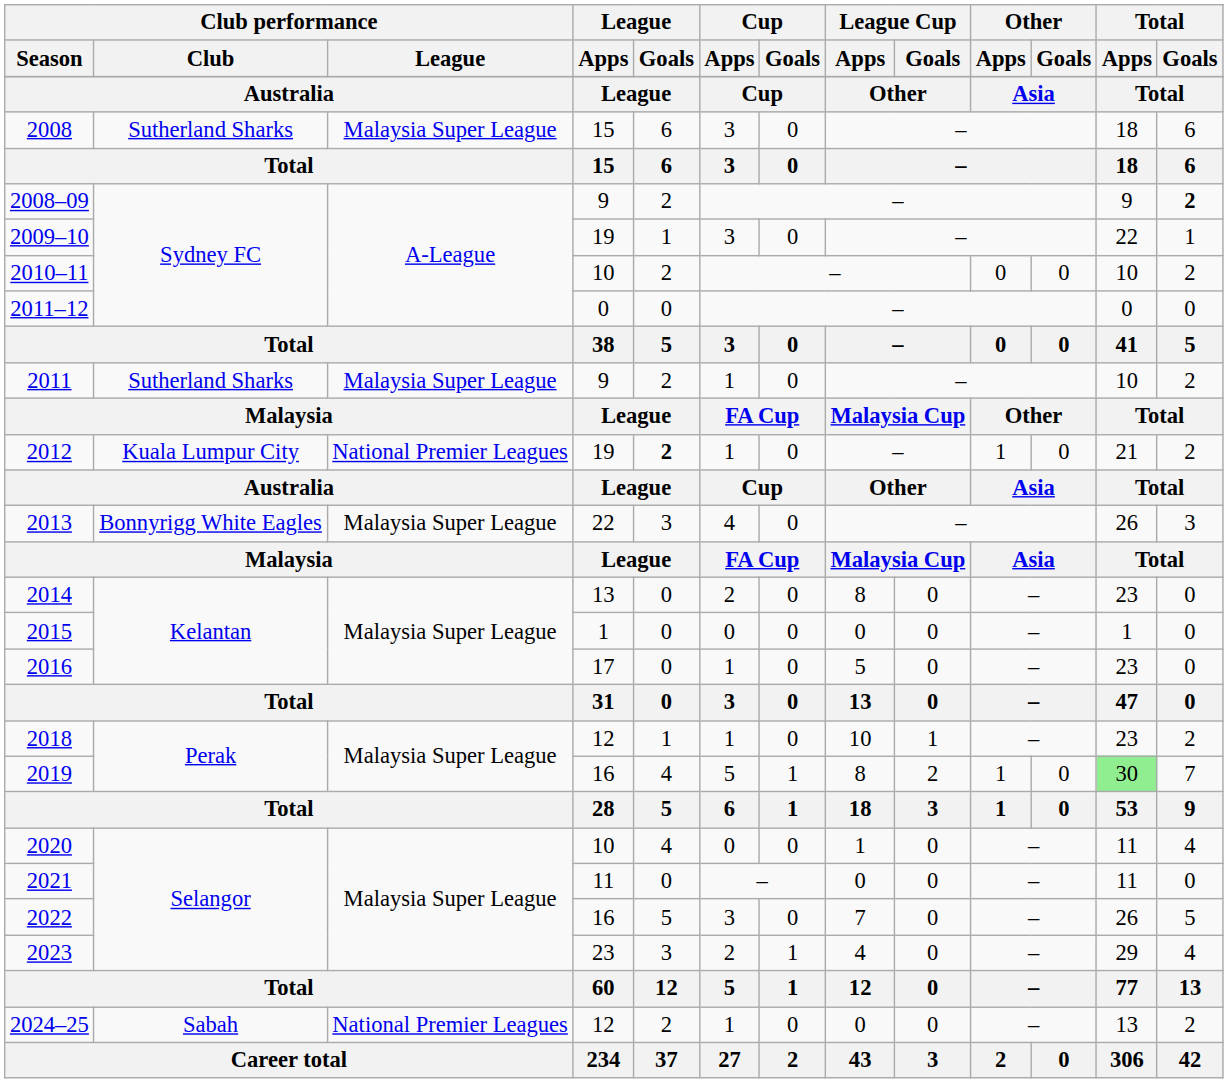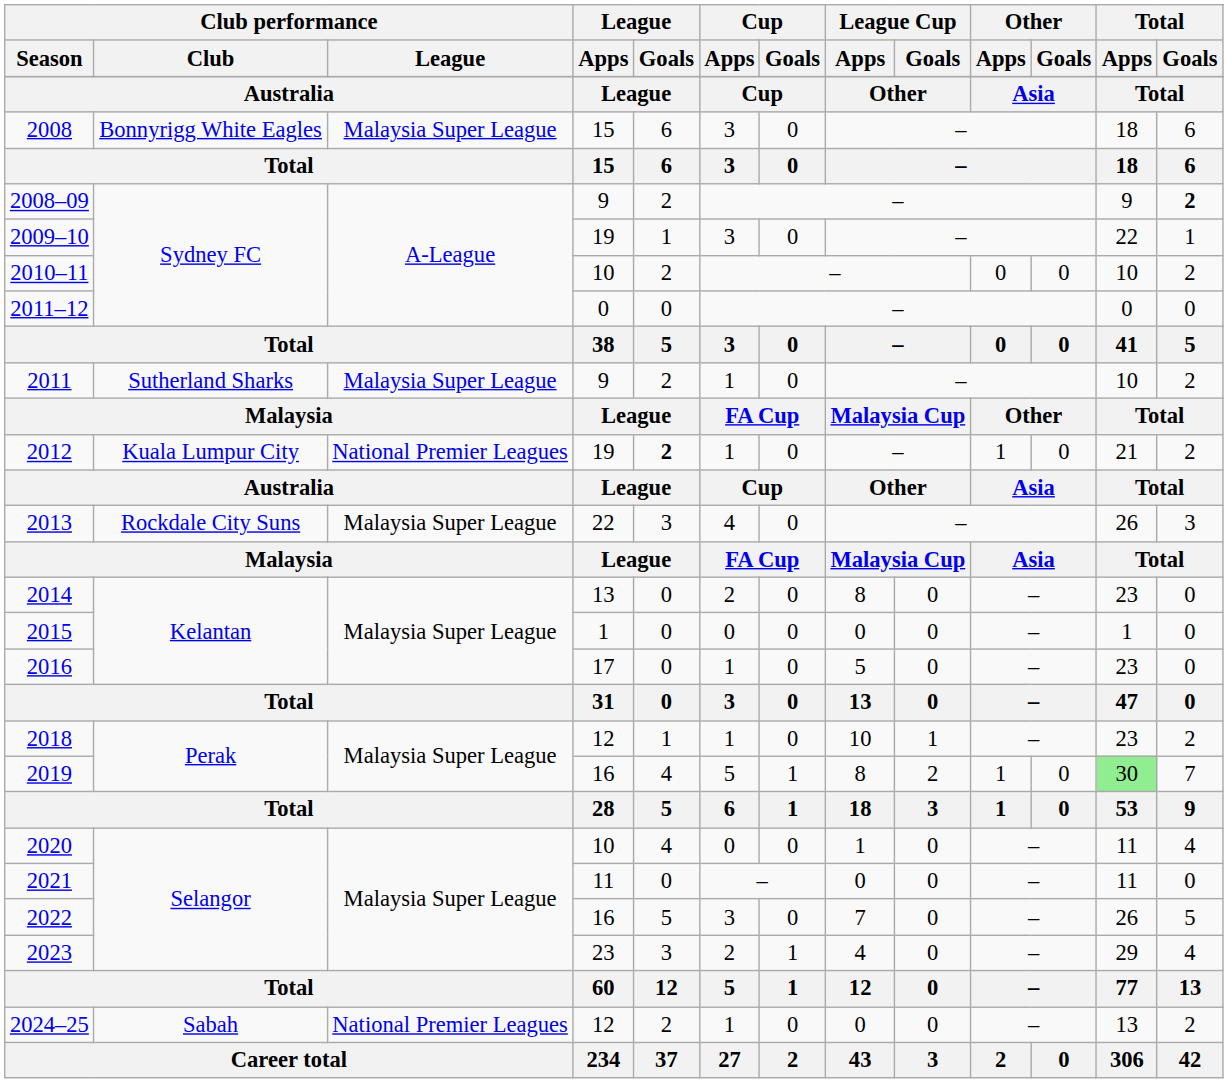 <table class="wikitable" style="text-align:center">
 <tr>
 <th colspan=3>Club performance</th>
 <th colspan=2>League</th>
 <th colspan=2>Cup</th>
 <th colspan=2>League Cup</th>
 <th colspan=2>Other</th>
 <th colspan=2>Total</th>
 </tr>
 <tr>
 <th>Season</th>
 <th>Club</th>
 <th>League</th>
 <th>Apps</th>
 <th>Goals</th>
 <th>Apps</th>
 <th>Goals</th>
 <th>Apps</th>
 <th>Goals</th>
 <th>Apps</th>
 <th>Goals</th>
 <th>Apps</th>
 <th>Goals</th>
 </tr>
 <tr>
 </tr>
 <tr>
 </tr>
 <tr>
 <th colspan=3>Australia</th>
 <th colspan=2>League</th>
 <th colspan=2>Cup</th>
 <th colspan=2>Other</th>
 <th colspan=2><a href='#'>Asia</a></th>
 <th colspan=2>Total</th>
 </tr>
 <tr>
 <td><a href='#'>2008</a></td>
-<td><a href='#'>Sutherland Sharks</a></td>
+<td rowspan="1"><a href='#'>Bonnyrigg White Eagles</a></td>
 <td rowspan="1"><a href='#'>Malaysia Super League</a></td>
 <td>15</td>
 <td>6</td>
 <td>3</td>
 <td>0</td>
 <td colspan="4">–</td>
 <td>18</td>
 <td>6</td>
 </tr>
 <tr>
 <th colspan=3>Total</th>
 <th>15</th>
 <th>6</th>
 <th>3</th>
 <th>0</th>
 <th colspan="4">–</th>
 <th>18</th>
 <th>6</th>
 </tr>
 <tr>
 <td><a href='#'>2008–09</a></td>
 <td rowspan="4"><a href='#'>Sydney FC</a></td>
 <td rowspan="4"><a href='#'>A-League</a></td>
 <td>9</td>
 <td>2</td>
 <td colspan="6">–</td>
 <td>9</td>
 <td><strong>2</strong></td>
 </tr>
 <tr>
 <td><a href='#'>2009–10</a></td>
 <td>19</td>
 <td>1</td>
 <td>3</td>
 <td>0</td>
 <td colspan="4">–</td>
 <td>22</td>
 <td>1</td>
 </tr>
 <tr>
 <td><a href='#'>2010–11</a></td>
 <td>10</td>
 <td>2</td>
 <td colspan="4">–</td>
 <td>0</td>
 <td>0</td>
 <td>10</td>
 <td>2</td>
 </tr>
 <tr>
 <td><a href='#'>2011–12</a></td>
 <td>0</td>
 <td>0</td>
 <td colspan="6">–</td>
 <td>0</td>
 <td>0</td>
 </tr>
 <tr>
 <th colspan=3>Total</th>
 <th>38</th>
 <th>5</th>
 <th>3</th>
 <th>0</th>
 <th colspan="2">–</th>
 <th>0</th>
 <th>0</th>
 <th>41</th>
 <th>5</th>
 </tr>
 <tr>
 <td><a href='#'>2011</a></td>
 <td><a href='#'>Sutherland Sharks</a></td>
 <td rowspan="1"><a href='#'>Malaysia Super League</a></td>
 <td>9</td>
 <td>2</td>
 <td>1</td>
 <td>0</td>
 <td colspan="4">–</td>
 <td>10</td>
 <td>2</td>
 </tr>
 <tr>
 <th colspan=3>Malaysia</th>
 <th colspan=2>League</th>
 <th colspan=2><a href='#'>FA Cup</a></th>
 <th colspan=2><a href='#'>Malaysia Cup</a></th>
 <th colspan=2>Other</th>
 <th colspan=2>Total</th>
 </tr>
 <tr>
 <td><a href='#'>2012</a></td>
 <td rowspan="1"><a href='#'>Kuala Lumpur City</a></td>
 <td rowspan="1"><a href='#'>National Premier Leagues</a></td>
 <td>19</td>
 <td><strong>2</strong></td>
 <td>1</td>
 <td>0</td>
 <td colspan="2">–</td>
 <td>1</td>
 <td>0</td>
 <td>21</td>
 <td>2</td>
 </tr>
 <tr>
 <th colspan=3>Australia</th>
 <th colspan=2>League</th>
 <th colspan=2>Cup</th>
 <th colspan=2>Other</th>
 <th colspan=2><a href='#'>Asia</a></th>
 <th colspan=2>Total</th>
 </tr>
 <tr>
 <td><a href='#'>2013</a></td>
-<td rowspan="1"><a href='#'>Bonnyrigg White Eagles</a></td>
+<td rowspan="1"><a href='#'>Rockdale City Suns</a></td>
 <td rowspan="1">Malaysia Super League</td>
 <td>22</td>
 <td>3</td>
 <td>4</td>
 <td>0</td>
 <td colspan="4">–</td>
 <td>26</td>
 <td>3</td>
 </tr>
 <tr>
 <th colspan=3>Malaysia</th>
 <th colspan=2>League</th>
 <th colspan=2><a href='#'>FA Cup</a></th>
 <th colspan=2><a href='#'>Malaysia Cup</a></th>
 <th colspan=2><a href='#'>Asia</a></th>
 <th colspan=2>Total</th>
 </tr>
 <tr>
 <td><a href='#'>2014</a></td>
 <td rowspan="3"><a href='#'>Kelantan</a></td>
 <td rowspan="3">Malaysia Super League</td>
 <td>13</td>
 <td>0</td>
 <td>2</td>
 <td>0</td>
 <td>8</td>
 <td>0</td>
 <td colspan="2">–</td>
 <td>23</td>
 <td>0</td>
 </tr>
 <tr>
 <td><a href='#'>2015</a></td>
 <td>1</td>
 <td>0</td>
 <td>0</td>
 <td>0</td>
 <td>0</td>
 <td>0</td>
 <td colspan="2">–</td>
 <td>1</td>
 <td>0</td>
 </tr>
 <tr>
 <td><a href='#'>2016</a></td>
 <td>17</td>
 <td>0</td>
 <td>1</td>
 <td>0</td>
 <td>5</td>
 <td>0</td>
 <td colspan="2">–</td>
 <td>23</td>
 <td>0</td>
 </tr>
 <tr>
 <th colspan=3>Total</th>
 <th>31</th>
 <th>0</th>
 <th>3</th>
 <th>0</th>
 <th>13</th>
 <th>0</th>
 <th colspan="2">–</th>
 <th>47</th>
 <th>0</th>
 </tr>
 <tr>
 <td><a href='#'>2018</a></td>
 <td rowspan="2"><a href='#'>Perak</a></td>
 <td rowspan="2">Malaysia Super League</td>
 <td>12</td>
 <td>1</td>
 <td>1</td>
 <td>0</td>
 <td>10</td>
 <td>1</td>
 <td colspan="2">–</td>
 <td>23</td>
 <td>2</td>
 </tr>
 <tr>
 <td><a href='#'>2019</a></td>
 <td>16</td>
 <td>4</td>
 <td>5</td>
 <td>1</td>
 <td>8</td>
 <td>2</td>
 <td>1</td>
 <td>0</td>
 <td style="background: lightgreen;">30</td>
 <td>7</td>
 </tr>
 <tr>
 <th colspan=3>Total</th>
 <th>28</th>
 <th>5</th>
 <th>6</th>
 <th>1</th>
 <th>18</th>
 <th>3</th>
 <th>1</th>
 <th>0</th>
 <th>53</th>
 <th>9</th>
 </tr>
 <tr>
 <td><a href='#'>2020</a></td>
 <td rowspan="4"><a href='#'>Selangor</a></td>
 <td rowspan="4">Malaysia Super League</td>
 <td>10</td>
 <td>4</td>
 <td>0</td>
 <td>0</td>
 <td>1</td>
 <td>0</td>
 <td colspan="2">–</td>
 <td>11</td>
 <td>4</td>
 </tr>
 <tr>
 <td><a href='#'>2021</a></td>
 <td>11</td>
 <td>0</td>
 <td colspan="2">–</td>
 <td>0</td>
 <td>0</td>
 <td colspan="2">–</td>
 <td>11</td>
 <td>0</td>
 </tr>
 <tr>
 <td><a href='#'>2022</a></td>
 <td>16</td>
 <td>5</td>
 <td>3</td>
 <td>0</td>
 <td>7</td>
 <td>0</td>
 <td colspan="2">–</td>
 <td>26</td>
 <td>5</td>
 </tr>
 <tr>
 <td><a href='#'>2023</a></td>
 <td>23</td>
 <td>3</td>
 <td>2</td>
 <td>1</td>
 <td>4</td>
 <td>0</td>
 <td colspan="2">–</td>
 <td>29</td>
 <td>4</td>
 </tr>
 <tr>
 <th colspan=3>Total</th>
 <th>60</th>
 <th>12</th>
 <th>5</th>
 <th>1</th>
 <th>12</th>
 <th>0</th>
 <th colspan="2">–</th>
 <th>77</th>
 <th>13</th>
 </tr>
 <tr>
 <td><a href='#'>2024–25</a></td>
 <td rowspan="1"><a href='#'>Sabah</a></td>
 <td rowspan="1"><a href='#'>National Premier Leagues</a></td>
 <td>12</td>
 <td>2</td>
 <td>1</td>
 <td>0</td>
 <td>0</td>
 <td>0</td>
 <td colspan="2">–</td>
 <td>13</td>
 <td>2</td>
 </tr>
 <tr>
 <th colspan=3>Career total</th>
 <th>234</th>
 <th>37</th>
 <th>27</th>
 <th>2</th>
 <th>43</th>
 <th>3</th>
 <th>2</th>
 <th>0</th>
 <th>306</th>
 <th>42</th>
 </tr>
 </table>
